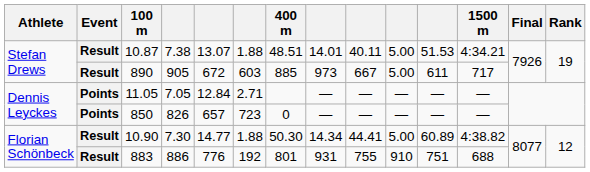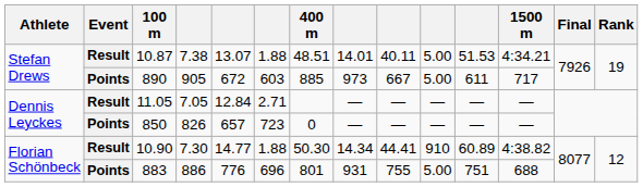 <table class="wikitable" style="font-size:90%">
 <tr>
 <th>Athlete</th>
 <th>Event</th>
 <th>100 m</th>
 <th></th>
 <th></th>
 <th></th>
 <th>400 m</th>
 <th></th>
 <th></th>
 <th></th>
 <th></th>
 <th>1500 m</th>
 <th>Final</th>
 <th>Rank</th>
 </tr>
 <tr align=center>
 <td align=left rowspan=2><a href='#'>Stefan Drews</a></td>
 <th style="font-size:95%">Result</th>
 <td>10.87</td>
 <td>7.38</td>
 <td>13.07</td>
 <td>1.88</td>
 <td>48.51</td>
 <td>14.01</td>
 <td>40.11</td>
 <td>5.00</td>
 <td>51.53</td>
 <td>4:34.21</td>
 <td rowspan=2>7926</td>
 <td rowspan=2>19</td>
 </tr>
 <tr align=center>
-<th style="font-size:95%">Result</th>
+<th style="font-size:95%">Points</th>
 <td>890</td>
 <td>905</td>
 <td>672</td>
 <td>603</td>
 <td>885</td>
 <td>973</td>
 <td>667</td>
 <td>5.00</td>
 <td>611</td>
 <td>717</td>
 </tr>
 <tr align=center>
 <td align=left rowspan=2><a href='#'>Dennis Leyckes</a></td>
-<th style="font-size:95%">Points</th>
+<th style="font-size:95%">Result</th>
 <td>11.05</td>
 <td>7.05</td>
 <td>12.84</td>
 <td>2.71</td>
 <td></td>
 <td>—</td>
 <td>—</td>
 <td>—</td>
 <td>—</td>
 <td>—</td>
 <td rowspan=2 colspan=2></td>
 </tr>
 <tr align=center>
 <th style="font-size:95%">Points</th>
 <td>850</td>
 <td>826</td>
 <td>657</td>
 <td>723</td>
 <td>0</td>
 <td>—</td>
 <td>—</td>
 <td>—</td>
 <td>—</td>
 <td>—</td>
 </tr>
 <tr align=center>
 <td align=left rowspan=2><a href='#'>Florian Schönbeck</a></td>
 <th style="font-size:95%">Result</th>
 <td>10.90</td>
 <td>7.30</td>
 <td>14.77</td>
 <td>1.88</td>
 <td>50.30</td>
 <td>14.34</td>
 <td>44.41</td>
-<td>5.00</td>
+<td>910</td>
 <td>60.89</td>
 <td>4:38.82</td>
 <td rowspan=2>8077</td>
 <td rowspan=2>12</td>
 </tr>
 <tr align=center>
-<th style="font-size:95%">Result</th>
+<th style="font-size:95%">Points</th>
 <td>883</td>
 <td>886</td>
 <td>776</td>
-<td>192</td>
+<td>696</td>
 <td>801</td>
 <td>931</td>
 <td>755</td>
-<td>910</td>
+<td>5.00</td>
 <td>751</td>
 <td>688</td>
 </tr>
 </table>
